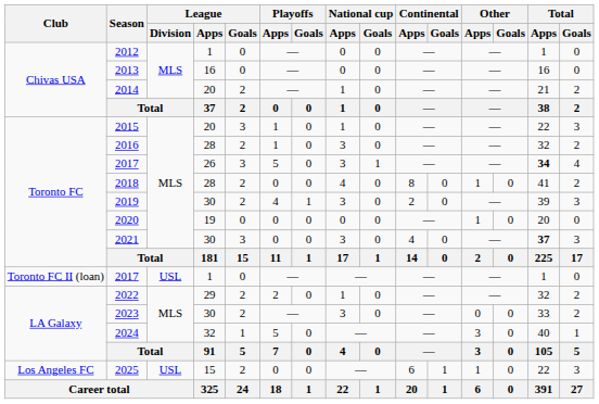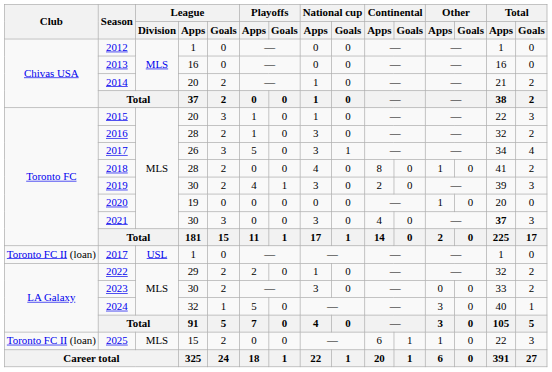 <table class="wikitable" style="text-align: center;">
 <tr>
 <th rowspan="2">Club</th>
 <th rowspan="2">Season</th>
 <th colspan="3">League</th>
 <th colspan="2">Playoffs</th>
 <th colspan="2">National cup</th>
 <th colspan="2">Continental</th>
 <th colspan="2">Other</th>
 <th colspan="2">Total</th>
 </tr>
 <tr>
 <th>Division</th>
 <th>Apps</th>
 <th>Goals</th>
 <th>Apps</th>
 <th>Goals</th>
 <th>Apps</th>
 <th>Goals</th>
 <th>Apps</th>
 <th>Goals</th>
 <th>Apps</th>
 <th>Goals</th>
 <th>Apps</th>
 <th>Goals</th>
 </tr>
 <tr>
 <td rowspan="4" valign="center"><a href='#'>Chivas USA</a></td>
 <td><a href='#'>2012</a></td>
 <td rowspan="3"><a href='#'>MLS</a></td>
 <td>1</td>
 <td>0</td>
 <td colspan="2">—</td>
 <td>0</td>
 <td>0</td>
 <td colspan="2">—</td>
 <td colspan="2">—</td>
 <td>1</td>
 <td>0</td>
 </tr>
 <tr>
 <td><a href='#'>2013</a></td>
 <td>16</td>
 <td>0</td>
 <td colspan="2">—</td>
 <td>0</td>
 <td>0</td>
 <td colspan="2">—</td>
 <td colspan="2">—</td>
 <td>16</td>
 <td>0</td>
 </tr>
 <tr>
 <td><a href='#'>2014</a></td>
 <td>20</td>
 <td>2</td>
 <td colspan="2">—</td>
 <td>1</td>
 <td>0</td>
 <td colspan="2">—</td>
 <td colspan="2">—</td>
 <td>21</td>
 <td>2</td>
 </tr>
 <tr>
 <th colspan="2">Total</th>
 <th>37</th>
 <th>2</th>
 <th>0</th>
 <th>0</th>
 <th>1</th>
 <th>0</th>
 <th colspan="2">—</th>
 <th colspan="2">—</th>
 <th>38</th>
 <th>2</th>
 </tr>
 <tr>
 <td rowspan="8" valign="center"><a href='#'>Toronto FC</a></td>
 <td><a href='#'>2015</a></td>
 <td rowspan="7">MLS</td>
 <td>20</td>
 <td>3</td>
 <td>1</td>
 <td>0</td>
 <td>1</td>
 <td>0</td>
 <td colspan="2">—</td>
 <td colspan="2">—</td>
 <td>22</td>
 <td>3</td>
 </tr>
 <tr>
 <td><a href='#'>2016</a></td>
 <td>28</td>
 <td>2</td>
 <td>1</td>
 <td>0</td>
 <td>3</td>
 <td>0</td>
 <td colspan="2">—</td>
 <td colspan="2">—</td>
 <td>32</td>
 <td>2</td>
 </tr>
 <tr>
 <td><a href='#'>2017</a></td>
 <td>26</td>
 <td>3</td>
 <td>5</td>
 <td>0</td>
 <td>3</td>
 <td>1</td>
 <td colspan="2">—</td>
 <td colspan="2">—</td>
-<td><strong>34</strong></td>
+<td>34</td>
 <td>4</td>
 </tr>
 <tr>
 <td><a href='#'>2018</a></td>
 <td>28</td>
 <td>2</td>
 <td>0</td>
 <td>0</td>
 <td>4</td>
 <td>0</td>
 <td>8</td>
 <td>0</td>
 <td>1</td>
 <td>0</td>
 <td>41</td>
 <td>2</td>
 </tr>
 <tr>
 <td><a href='#'>2019</a></td>
 <td>30</td>
 <td>2</td>
 <td>4</td>
 <td>1</td>
 <td>3</td>
 <td>0</td>
 <td>2</td>
 <td>0</td>
 <td colspan="2">—</td>
 <td>39</td>
 <td>3</td>
 </tr>
 <tr>
 <td><a href='#'>2020</a></td>
 <td>19</td>
 <td>0</td>
 <td>0</td>
 <td>0</td>
 <td>0</td>
 <td>0</td>
 <td colspan="2">—</td>
 <td>1</td>
 <td>0</td>
 <td>20</td>
 <td>0</td>
 </tr>
 <tr>
 <td><a href='#'>2021</a></td>
 <td>30</td>
 <td>3</td>
 <td>0</td>
 <td>0</td>
 <td>3</td>
 <td>0</td>
 <td>4</td>
 <td>0</td>
 <td colspan="2">—</td>
 <td><strong>37</strong></td>
 <td>3</td>
 </tr>
 <tr>
 <th colspan="2">Total</th>
 <th>181</th>
 <th>15</th>
 <th>11</th>
 <th>1</th>
 <th>17</th>
 <th>1</th>
 <th>14</th>
 <th>0</th>
 <th>2</th>
 <th>0</th>
 <th>225</th>
 <th>17</th>
 </tr>
 <tr>
 <td valign="center"><a href='#'>Toronto FC II</a> (loan)</td>
 <td><a href='#'>2017</a></td>
 <td><a href='#'>USL</a></td>
 <td>1</td>
 <td>0</td>
 <td colspan="2">—</td>
 <td colspan="2">—</td>
 <td colspan="2">—</td>
 <td colspan="2">—</td>
 <td>1</td>
 <td>0</td>
 </tr>
 <tr>
 <td rowspan="4" valign="center"><a href='#'>LA Galaxy</a></td>
 <td><a href='#'>2022</a></td>
 <td rowspan="3">MLS</td>
 <td>29</td>
 <td>2</td>
 <td>2</td>
 <td>0</td>
 <td>1</td>
 <td>0</td>
 <td colspan="2">—</td>
 <td colspan="2">—</td>
 <td>32</td>
 <td>2</td>
 </tr>
 <tr>
 <td><a href='#'>2023</a></td>
 <td>30</td>
 <td>2</td>
 <td colspan="2">—</td>
 <td>3</td>
 <td>0</td>
 <td colspan="2">—</td>
 <td>0</td>
 <td>0</td>
 <td>33</td>
 <td>2</td>
 </tr>
 <tr>
 <td><a href='#'>2024</a></td>
 <td>32</td>
 <td>1</td>
 <td>5</td>
 <td>0</td>
 <td colspan="2">—</td>
 <td colspan="2">—</td>
 <td>3</td>
 <td>0</td>
 <td>40</td>
 <td>1</td>
 </tr>
 <tr>
 <th colspan="2">Total</th>
 <th>91</th>
 <th>5</th>
 <th>7</th>
 <th>0</th>
 <th>4</th>
 <th>0</th>
 <th colspan="2">—</th>
 <th>3</th>
 <th>0</th>
 <th>105</th>
 <th>5</th>
 </tr>
 <tr>
-<td valign="center"><a href='#'>Los Angeles FC</a></td>
+<td valign="center"><a href='#'>Toronto FC II</a> (loan)</td>
 <td><a href='#'>2025</a></td>
-<td><a href='#'>USL</a></td>
+<td>MLS</td>
 <td>15</td>
 <td>2</td>
 <td>0</td>
 <td>0</td>
 <td colspan="2">—</td>
 <td>6</td>
 <td>1</td>
 <td>1</td>
 <td>0</td>
 <td>22</td>
 <td>3</td>
 </tr>
 <tr>
 <th colspan="3">Career total</th>
 <th>325</th>
 <th>24</th>
 <th>18</th>
 <th>1</th>
 <th>22</th>
 <th>1</th>
 <th>20</th>
 <th>1</th>
 <th>6</th>
 <th>0</th>
 <th>391</th>
 <th>27</th>
 </tr>
 </table>
